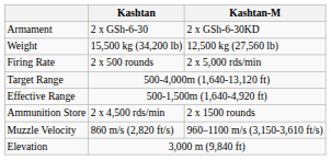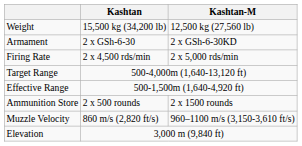 <table class="wikitable">
 <tr>
 <th></th>
 <th>Kashtan</th>
 <th>Kashtan-M</th>
 </tr>
 <tr>
+<td>Weight</td>
+<td>15,500 kg (34,200 lb)</td>
+<td>12,500 kg (27,560 lb)</td>
+</tr>
+<tr>
 <td>Armament</td>
 <td>2 x GSh-6-30</td>
 <td>2 x GSh-6-30KD</td>
 </tr>
 <tr>
-<td>Weight</td>
-<td>15,500 kg (34,200 lb)</td>
-<td>12,500 kg (27,560 lb)</td>
-</tr>
-<tr>
 <td>Firing Rate</td>
-<td>2 x 500 rounds</td>
+<td>2 x 4,500 rds/min</td>
 <td>2 x 5,000 rds/min</td>
 </tr>
 <tr>
 <td>Target Range</td>
 <td colspan="2" style="text-align: center;">500-4,000m (1,640-13,120 ft)</td>
 </tr>
 <tr>
 <td>Effective Range</td>
 <td colspan="2" style="text-align: center;">500-1,500m (1,640-4,920 ft)</td>
 </tr>
 <tr>
 <td>Ammunition Store</td>
-<td>2 x 4,500 rds/min</td>
+<td>2 x 500 rounds</td>
 <td>2 x 1500 rounds</td>
 </tr>
 <tr>
 <td>Muzzle Velocity</td>
 <td>860 m/s (2,820 ft/s)</td>
 <td>960–1100 m/s (3,150-3,610 ft/s)</td>
 </tr>
 <tr>
 <td>Elevation</td>
 <td colspan="2" style="text-align: center;">3,000 m (9,840 ft)</td>
 </tr>
 </table>
